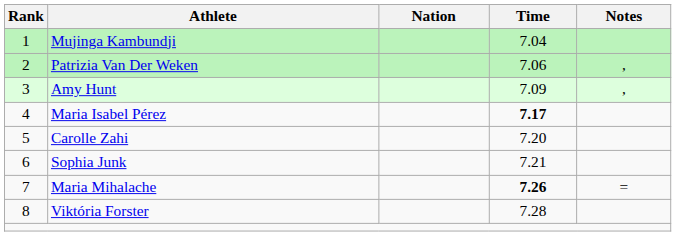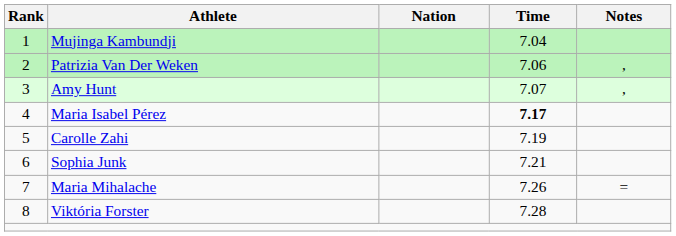 <table class="wikitable sortable" style="text-align:center;width: 55%;">
 <tr>
 <th scope="col" style="width: 10px;">Rank</th>
 <th scope="col">Athlete</th>
 <th scope="col">Nation</th>
 <th scope="col">Time</th>
 <th scope="col">Notes</th>
 </tr>
 <tr bgcolor=bbf3bb>
 <td>1</td>
 <td align=left><a href='#'>Mujinga Kambundji</a></td>
 <td align=left></td>
 <td>7.04</td>
 <td></td>
 </tr>
 <tr bgcolor=bbf3bb>
 <td>2</td>
 <td align=left><a href='#'>Patrizia Van Der Weken</a></td>
 <td align=left></td>
 <td>7.06</td>
 <td>, </td>
 </tr>
 <tr bgcolor=ddffdd>
 <td>3</td>
 <td align=left><a href='#'>Amy Hunt</a></td>
 <td align=left></td>
-<td>7.09</td>
+<td>7.07</td>
 <td>, </td>
 </tr>
 <tr>
 <td>4</td>
 <td align=left><a href='#'>Maria Isabel Pérez</a></td>
 <td align=left></td>
 <td><strong>7.17</strong></td>
 <td></td>
 </tr>
 <tr>
 <td>5</td>
 <td align=left><a href='#'>Carolle Zahi</a></td>
 <td align=left></td>
-<td>7.20</td>
+<td>7.19</td>
 <td></td>
 </tr>
 <tr>
 <td>6</td>
 <td align=left><a href='#'>Sophia Junk</a></td>
 <td align=left></td>
 <td>7.21</td>
 <td></td>
 </tr>
 <tr>
 <td>7</td>
 <td align=left><a href='#'>Maria Mihalache</a></td>
 <td align=left></td>
-<td><strong>7.26</strong></td>
+<td>7.26</td>
 <td>=</td>
 </tr>
 <tr>
 <td>8</td>
 <td align=left><a href='#'>Viktória Forster</a></td>
 <td align=left></td>
 <td>7.28</td>
 <td></td>
 </tr>
 <tr class="sortbottom">
 <td colspan="5"></td>
 </tr>
 </table>
